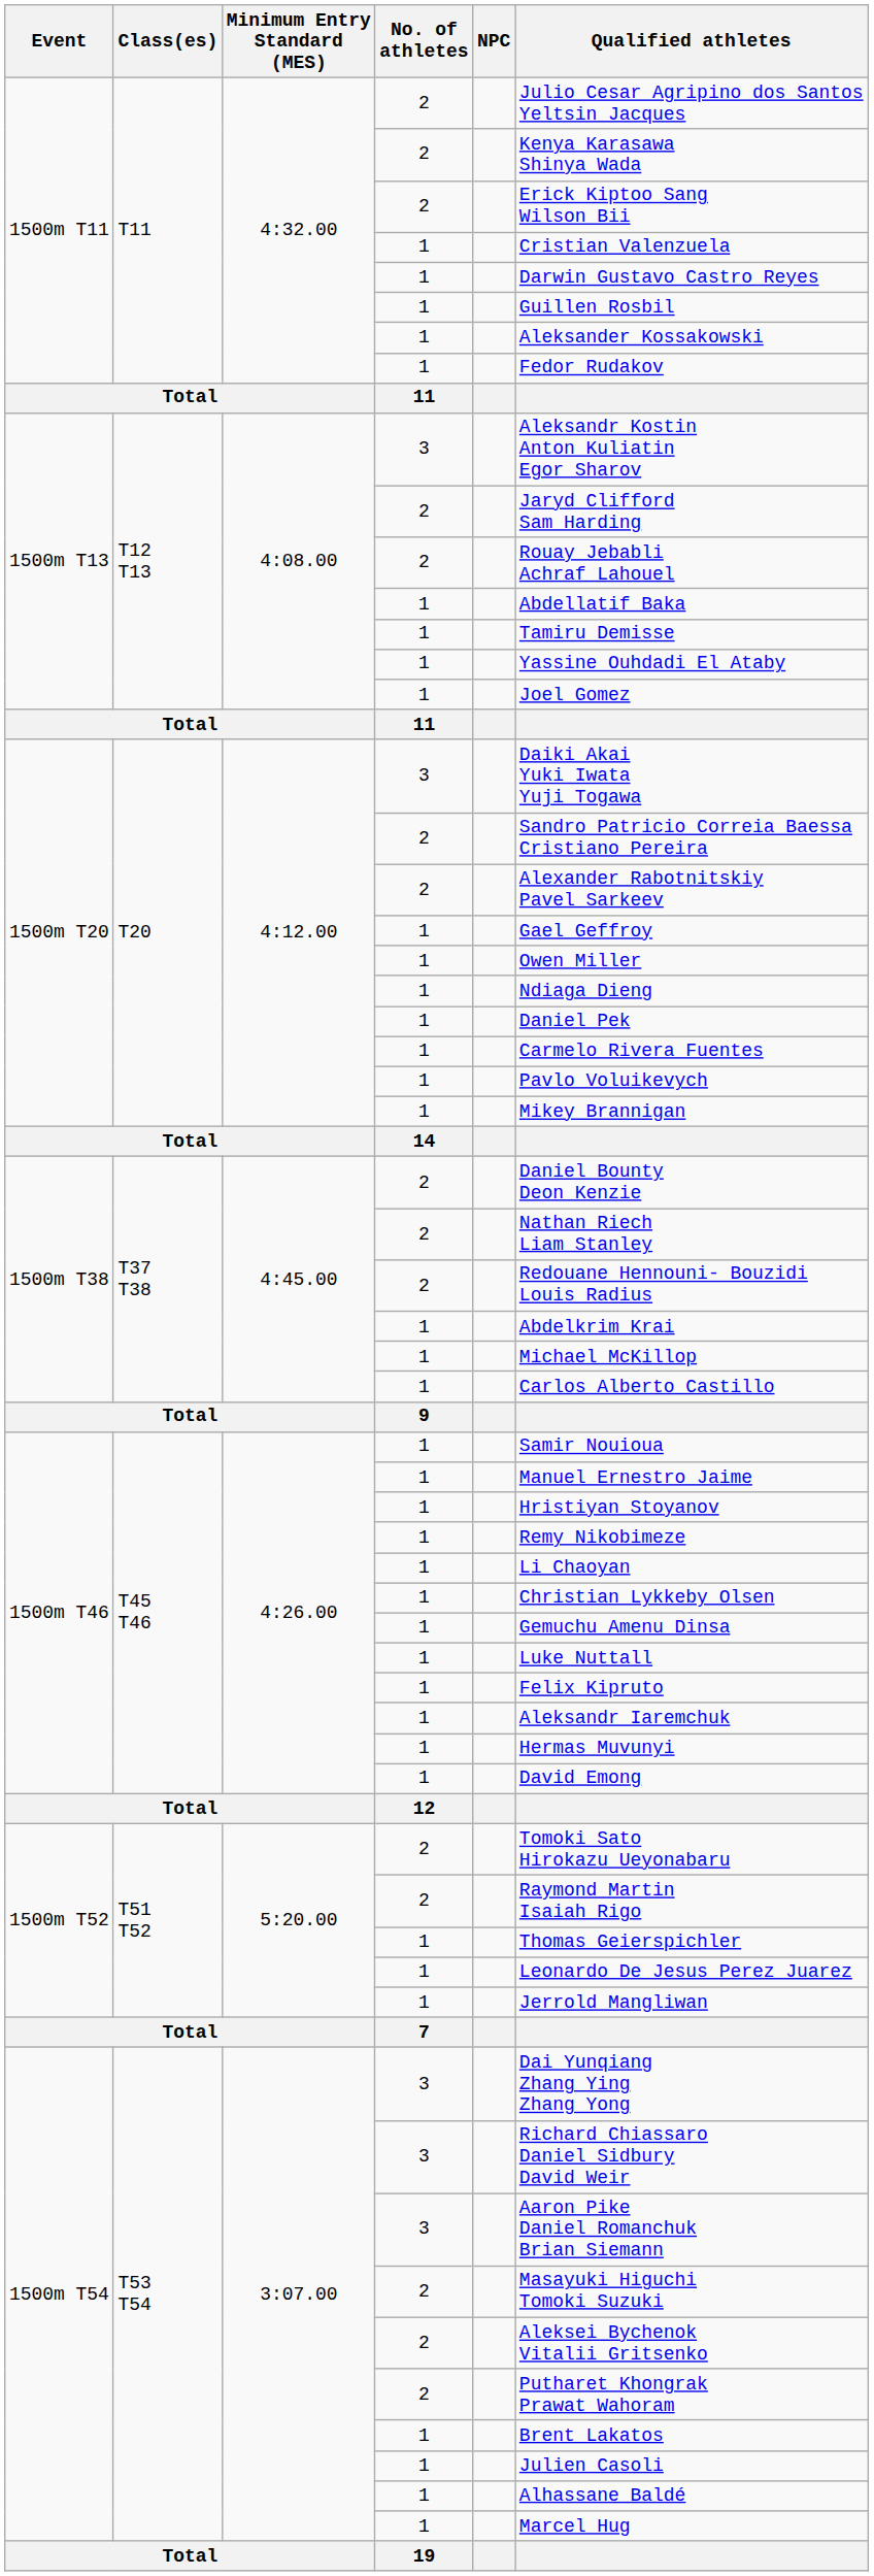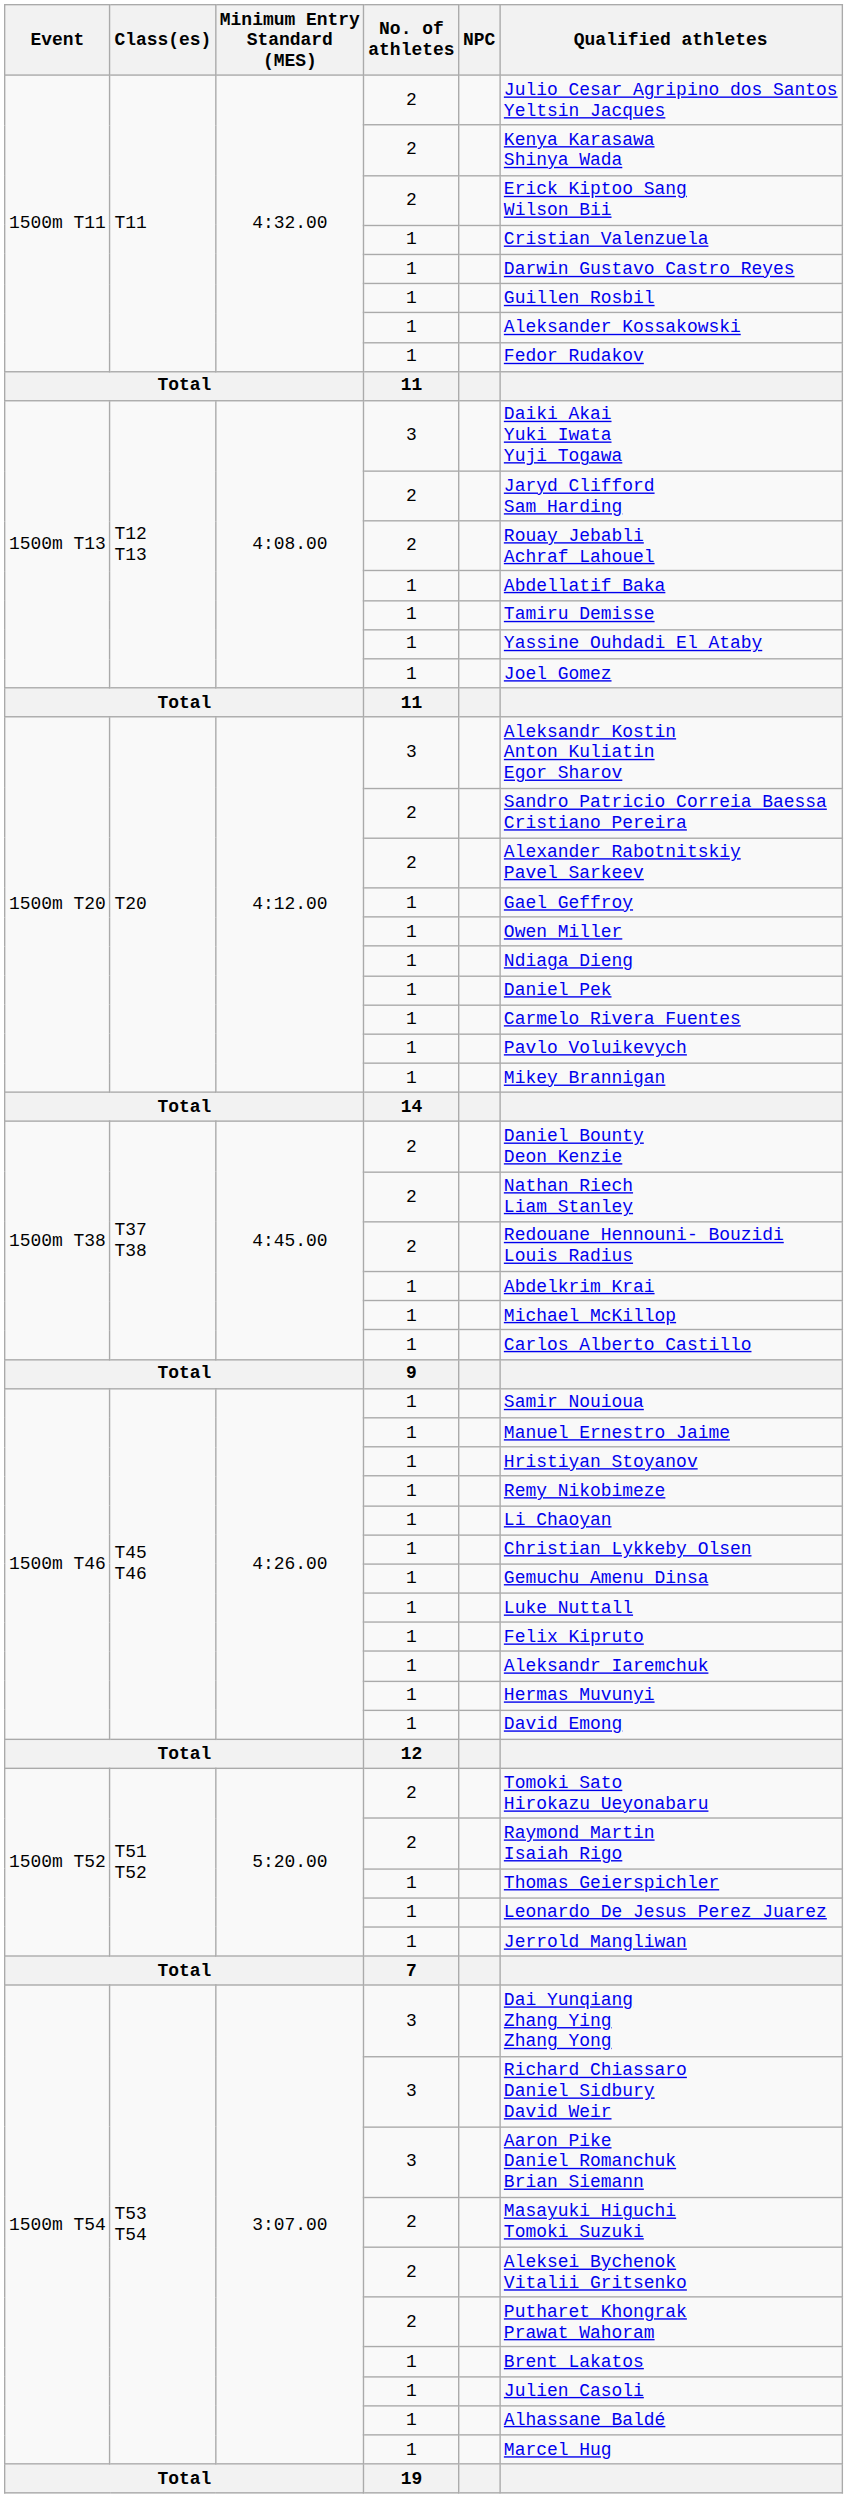 <table class="wikitable">
 <tr>
 <th>Event</th>
 <th>Class(es)</th>
 <th>Minimum Entry<br> Standard<br> (MES)</th>
 <th>No. of<br>athletes</th>
 <th>NPC</th>
 <th>Qualified athletes</th>
 </tr>
 <tr>
 <td rowspan=8>1500m T11</td>
 <td rowspan=8>T11</td>
 <td rowspan=8 align="center">4:32.00</td>
 <td align=center>2</td>
 <td></td>
 <td><a href='#'>Julio Cesar Agripino dos Santos</a><br><a href='#'>Yeltsin Jacques</a></td>
 </tr>
 <tr>
 <td align=center>2</td>
 <td></td>
 <td><a href='#'>Kenya Karasawa</a><br><a href='#'>Shinya Wada</a></td>
 </tr>
 <tr>
 <td align=center>2</td>
 <td></td>
 <td><a href='#'>Erick Kiptoo Sang</a><br><a href='#'>Wilson Bii</a></td>
 </tr>
 <tr>
 <td align=center>1</td>
 <td></td>
 <td><a href='#'>Cristian Valenzuela</a></td>
 </tr>
 <tr>
 <td align=center>1</td>
 <td></td>
 <td><a href='#'>Darwin Gustavo Castro Reyes</a></td>
 </tr>
 <tr>
 <td align=center>1</td>
 <td></td>
 <td><a href='#'>Guillen Rosbil</a></td>
 </tr>
 <tr>
 <td align=center>1</td>
 <td></td>
 <td><a href='#'>Aleksander Kossakowski</a></td>
 </tr>
 <tr>
 <td align=center>1</td>
 <td></td>
 <td><a href='#'>Fedor Rudakov</a></td>
 </tr>
 <tr>
 <th colspan=3>Total</th>
 <th>11</th>
 <th></th>
 <th></th>
 </tr>
 <tr>
 <td rowspan=7>1500m T13</td>
 <td rowspan=7>T12<br>T13</td>
 <td rowspan=7 align="center">4:08.00</td>
 <td align=center>3</td>
 <td></td>
-<td><a href='#'>Aleksandr Kostin</a><br><a href='#'>Anton Kuliatin</a><br> <a href='#'>Egor Sharov</a></td>
+<td><a href='#'>Daiki Akai</a><br><a href='#'>Yuki Iwata</a><br><a href='#'>Yuji Togawa</a></td>
 </tr>
 <tr>
 <td align=center>2</td>
 <td></td>
 <td><a href='#'>Jaryd Clifford</a><br><a href='#'>Sam Harding</a></td>
 </tr>
 <tr>
 <td align=center>2</td>
 <td></td>
 <td><a href='#'>Rouay Jebabli</a><br><a href='#'>Achraf Lahouel</a></td>
 </tr>
 <tr>
 <td align=center>1</td>
 <td></td>
 <td><a href='#'>Abdellatif Baka</a></td>
 </tr>
 <tr>
 <td align=center>1</td>
 <td></td>
 <td><a href='#'>Tamiru Demisse</a></td>
 </tr>
 <tr>
 <td align=center>1</td>
 <td></td>
 <td><a href='#'>Yassine Ouhdadi El Ataby</a></td>
 </tr>
 <tr>
 <td align=center>1</td>
 <td></td>
 <td><a href='#'>Joel Gomez</a></td>
 </tr>
 <tr>
 <th colspan=3>Total</th>
 <th>11</th>
 <th></th>
 <th></th>
 </tr>
 <tr>
 <td rowspan=10>1500m T20</td>
 <td rowspan=10>T20</td>
 <td rowspan=10 align="center">4:12.00</td>
 <td align=center>3</td>
 <td></td>
-<td><a href='#'>Daiki Akai</a><br><a href='#'>Yuki Iwata</a><br><a href='#'>Yuji Togawa</a></td>
+<td><a href='#'>Aleksandr Kostin</a><br><a href='#'>Anton Kuliatin</a><br> <a href='#'>Egor Sharov</a></td>
 </tr>
 <tr>
 <td align=center>2</td>
 <td></td>
 <td><a href='#'>Sandro Patricio Correia Baessa</a><br><a href='#'>Cristiano Pereira</a></td>
 </tr>
 <tr>
 <td align=center>2</td>
 <td></td>
 <td><a href='#'>Alexander Rabotnitskiy</a><br><a href='#'>Pavel Sarkeev</a></td>
 </tr>
 <tr>
 <td align=center>1</td>
 <td></td>
 <td><a href='#'>Gael Geffroy</a></td>
 </tr>
 <tr>
 <td align=center>1</td>
 <td></td>
 <td><a href='#'>Owen Miller</a></td>
 </tr>
 <tr>
 <td align=center>1</td>
 <td></td>
 <td><a href='#'>Ndiaga Dieng</a></td>
 </tr>
 <tr>
 <td align=center>1</td>
 <td></td>
 <td><a href='#'>Daniel Pek</a></td>
 </tr>
 <tr>
 <td align=center>1</td>
 <td></td>
 <td><a href='#'>Carmelo Rivera Fuentes</a></td>
 </tr>
 <tr>
 <td align=center>1</td>
 <td></td>
 <td><a href='#'>Pavlo Voluikevych</a></td>
 </tr>
 <tr>
 <td align=center>1</td>
 <td></td>
 <td><a href='#'>Mikey Brannigan</a></td>
 </tr>
 <tr>
 <th colspan=3>Total</th>
 <th>14</th>
 <th></th>
 <th></th>
 </tr>
 <tr>
 <td rowspan=6>1500m T38</td>
 <td rowspan=6>T37<br>T38</td>
 <td rowspan=6 align="center">4:45.00</td>
 <td align=center>2</td>
 <td></td>
 <td><a href='#'>Daniel Bounty</a><br><a href='#'>Deon Kenzie</a></td>
 </tr>
 <tr>
 <td align=center>2</td>
 <td></td>
 <td><a href='#'>Nathan Riech</a><br><a href='#'>Liam Stanley</a></td>
 </tr>
 <tr>
 <td align=center>2</td>
 <td></td>
 <td><a href='#'>Redouane Hennouni- Bouzidi</a><br><a href='#'>Louis Radius</a></td>
 </tr>
 <tr>
 <td align=center>1</td>
 <td></td>
 <td><a href='#'>Abdelkrim Krai</a></td>
 </tr>
 <tr>
 <td align=center>1</td>
 <td></td>
 <td><a href='#'>Michael McKillop</a></td>
 </tr>
 <tr>
 <td align=center>1</td>
 <td></td>
 <td><a href='#'>Carlos Alberto Castillo</a></td>
 </tr>
 <tr>
 <th colspan=3>Total</th>
 <th>9</th>
 <th></th>
 <th></th>
 </tr>
 <tr>
 <td rowspan=12>1500m T46</td>
 <td rowspan=12>T45<br>T46</td>
 <td rowspan=12 align="center">4:26.00</td>
 <td align=center>1</td>
 <td></td>
 <td><a href='#'>Samir Nouioua</a></td>
 </tr>
 <tr>
 <td align=center>1</td>
 <td></td>
 <td><a href='#'>Manuel Ernestro Jaime</a></td>
 </tr>
 <tr>
 <td align=center>1</td>
 <td></td>
 <td><a href='#'>Hristiyan Stoyanov</a></td>
 </tr>
 <tr>
 <td align=center>1</td>
 <td></td>
 <td><a href='#'>Remy Nikobimeze</a></td>
 </tr>
 <tr>
 <td align=center>1</td>
 <td></td>
 <td><a href='#'>Li Chaoyan</a></td>
 </tr>
 <tr>
 <td align=center>1</td>
 <td></td>
 <td><a href='#'>Christian Lykkeby Olsen</a></td>
 </tr>
 <tr>
 <td align=center>1</td>
 <td></td>
 <td><a href='#'>Gemuchu Amenu Dinsa</a></td>
 </tr>
 <tr>
 <td align=center>1</td>
 <td></td>
 <td><a href='#'>Luke Nuttall</a></td>
 </tr>
 <tr>
 <td align=center>1</td>
 <td></td>
 <td><a href='#'>Felix Kipruto</a></td>
 </tr>
 <tr>
 <td align=center>1</td>
 <td></td>
 <td><a href='#'>Aleksandr Iaremchuk</a></td>
 </tr>
 <tr>
 <td align=center>1</td>
 <td></td>
 <td><a href='#'>Hermas Muvunyi</a></td>
 </tr>
 <tr>
 <td align=center>1</td>
 <td></td>
 <td><a href='#'>David Emong</a></td>
 </tr>
 <tr>
 <th colspan=3>Total</th>
 <th>12</th>
 <th></th>
 <th></th>
 </tr>
 <tr>
 <td rowspan=5>1500m T52</td>
 <td rowspan=5>T51<br>T52</td>
 <td rowspan=5 align="center">5:20.00</td>
 <td align=center>2</td>
 <td></td>
 <td><a href='#'>Tomoki Sato</a><br><a href='#'>Hirokazu Ueyonabaru</a></td>
 </tr>
 <tr>
 <td align=center>2</td>
 <td></td>
 <td><a href='#'>Raymond Martin</a><br><a href='#'>Isaiah Rigo</a></td>
 </tr>
 <tr>
 <td align=center>1</td>
 <td></td>
 <td><a href='#'>Thomas Geierspichler</a></td>
 </tr>
 <tr>
 <td align=center>1</td>
 <td></td>
 <td><a href='#'>Leonardo De Jesus Perez Juarez</a></td>
 </tr>
 <tr>
 <td align=center>1</td>
 <td></td>
 <td><a href='#'>Jerrold Mangliwan</a></td>
 </tr>
 <tr>
 <th colspan=3>Total</th>
 <th>7</th>
 <th></th>
 <th></th>
 </tr>
 <tr>
 <td rowspan=10>1500m T54</td>
 <td rowspan=10>T53<br>T54</td>
 <td rowspan=10 align="center">3:07.00</td>
 <td align=center>3</td>
 <td></td>
 <td><a href='#'>Dai Yunqiang</a><br><a href='#'>Zhang Ying</a><br><a href='#'>Zhang Yong</a></td>
 </tr>
 <tr>
 <td align=center>3</td>
 <td></td>
 <td><a href='#'>Richard Chiassaro</a><br><a href='#'>Daniel Sidbury</a><br><a href='#'>David Weir</a></td>
 </tr>
 <tr>
 <td align=center>3</td>
 <td></td>
 <td><a href='#'>Aaron Pike</a><br><a href='#'>Daniel Romanchuk</a><br><a href='#'>Brian Siemann</a></td>
 </tr>
 <tr>
 <td align=center>2</td>
 <td></td>
 <td><a href='#'>Masayuki Higuchi</a><br><a href='#'>Tomoki Suzuki</a></td>
 </tr>
 <tr>
 <td align=center>2</td>
 <td></td>
 <td><a href='#'>Aleksei Bychenok</a><br><a href='#'>Vitalii Gritsenko</a></td>
 </tr>
 <tr>
 <td align=center>2</td>
 <td></td>
 <td><a href='#'>Putharet Khongrak</a><br><a href='#'>Prawat Wahoram</a></td>
 </tr>
 <tr>
 <td align=center>1</td>
 <td></td>
 <td><a href='#'>Brent Lakatos</a></td>
 </tr>
 <tr>
 <td align=center>1</td>
 <td></td>
 <td><a href='#'>Julien Casoli</a></td>
 </tr>
 <tr>
 <td align=center>1</td>
 <td></td>
 <td><a href='#'>Alhassane Baldé</a></td>
 </tr>
 <tr>
 <td align=center>1</td>
 <td></td>
 <td><a href='#'>Marcel Hug</a></td>
 </tr>
 <tr>
 <th colspan=3>Total</th>
 <th>19</th>
 <th></th>
 <th></th>
 </tr>
 </table>
